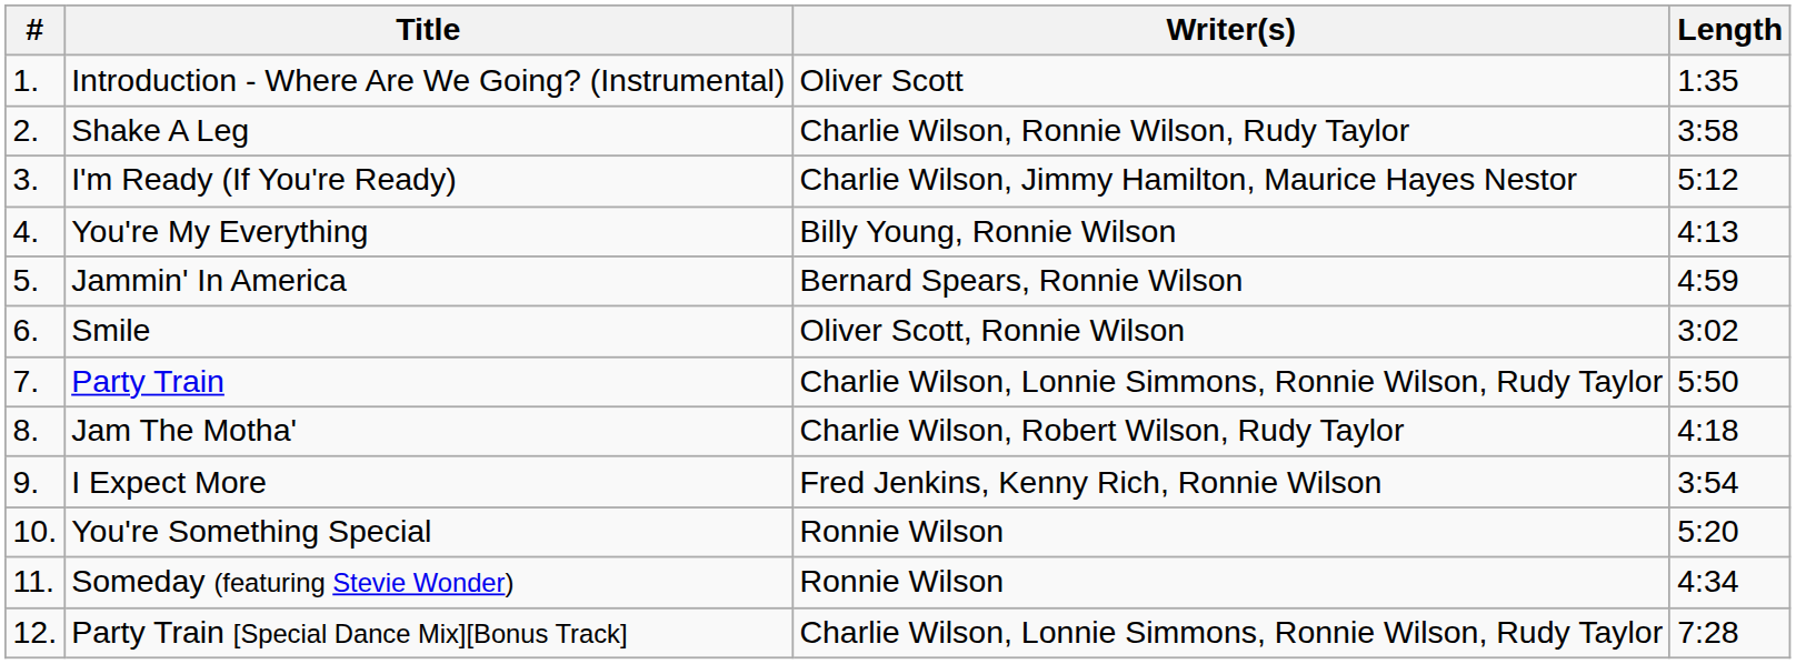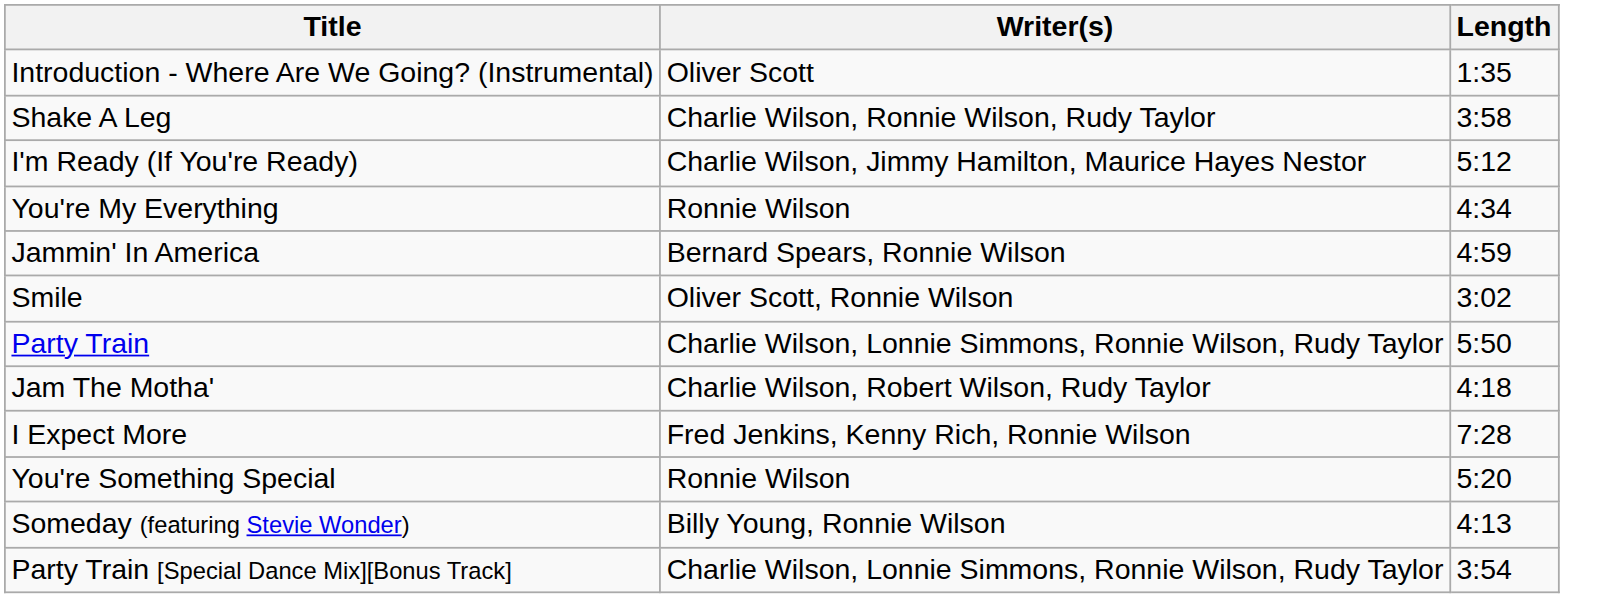 <table class="wikitable">
 <tr>
-<th>#</th>
 <th>Title</th>
 <th>Writer(s)</th>
 <th>Length</th>
 </tr>
 <tr>
-<td>1.</td>
 <td>Introduction - Where Are We Going? (Instrumental)</td>
 <td>Oliver Scott</td>
 <td>1:35</td>
 </tr>
 <tr>
-<td>2.</td>
 <td>Shake A Leg</td>
 <td>Charlie Wilson, Ronnie Wilson, Rudy Taylor</td>
 <td>3:58</td>
 </tr>
 <tr>
-<td>3.</td>
 <td>I'm Ready (If You're Ready)</td>
 <td>Charlie Wilson, Jimmy Hamilton, Maurice Hayes Nestor</td>
 <td>5:12</td>
 </tr>
 <tr>
-<td>4.</td>
 <td>You're My Everything</td>
-<td>Billy Young, Ronnie Wilson</td>
-<td>4:13</td>
+<td>Ronnie Wilson</td>
+<td>4:34</td>
 </tr>
 <tr>
-<td>5.</td>
 <td>Jammin' In America</td>
 <td>Bernard Spears, Ronnie Wilson</td>
 <td>4:59</td>
 </tr>
 <tr>
-<td>6.</td>
 <td>Smile</td>
 <td>Oliver Scott, Ronnie Wilson</td>
 <td>3:02</td>
 </tr>
 <tr>
-<td>7.</td>
 <td><a href='#'>Party Train</a></td>
 <td>Charlie Wilson, Lonnie Simmons, Ronnie Wilson, Rudy Taylor</td>
 <td>5:50</td>
 </tr>
 <tr>
-<td>8.</td>
 <td>Jam The Motha'</td>
 <td>Charlie Wilson, Robert Wilson, Rudy Taylor</td>
 <td>4:18</td>
 </tr>
 <tr>
-<td>9.</td>
 <td>I Expect More</td>
 <td>Fred Jenkins, Kenny Rich, Ronnie Wilson</td>
-<td>3:54</td>
+<td>7:28</td>
 </tr>
 <tr>
-<td>10.</td>
 <td>You're Something Special</td>
 <td>Ronnie Wilson</td>
 <td>5:20</td>
 </tr>
 <tr>
-<td>11.</td>
 <td>Someday <small>(featuring <a href='#'>Stevie Wonder</a>)</small></td>
-<td>Ronnie Wilson</td>
-<td>4:34</td>
+<td>Billy Young, Ronnie Wilson</td>
+<td>4:13</td>
 </tr>
 <tr>
-<td>12.</td>
 <td>Party Train <small>[Special Dance Mix][Bonus Track]</small></td>
 <td>Charlie Wilson, Lonnie Simmons, Ronnie Wilson, Rudy Taylor</td>
-<td>7:28</td>
+<td>3:54</td>
 </tr>
 </table>
